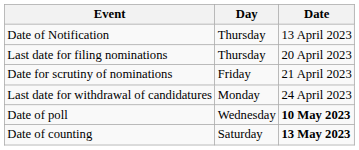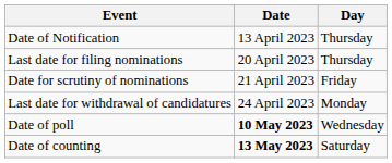 <table class="wikitable">
 <tr>
 <th>Event</th>
+<th>Date</th>
 <th>Day</th>
-<th>Date</th>
 </tr>
 <tr>
 <td>Date of Notification</td>
+<td>13 April 2023</td>
 <td>Thursday</td>
-<td>13 April 2023</td>
 </tr>
 <tr>
 <td>Last date for filing nominations</td>
+<td>20 April 2023</td>
 <td>Thursday</td>
-<td>20 April 2023</td>
 </tr>
 <tr>
 <td>Date for scrutiny of nominations</td>
+<td>21 April 2023</td>
 <td>Friday</td>
-<td>21 April 2023</td>
 </tr>
 <tr>
 <td>Last date for withdrawal of candidatures</td>
+<td>24 April 2023</td>
 <td>Monday</td>
-<td>24 April 2023</td>
 </tr>
 <tr>
 <td>Date of poll</td>
+<td><strong>10 May 2023</strong></td>
 <td>Wednesday</td>
-<td><strong>10 May 2023</strong></td>
 </tr>
 <tr>
 <td>Date of counting</td>
+<td><strong>13 May 2023</strong></td>
 <td>Saturday</td>
-<td><strong>13 May 2023</strong></td>
 </tr>
 </table>
